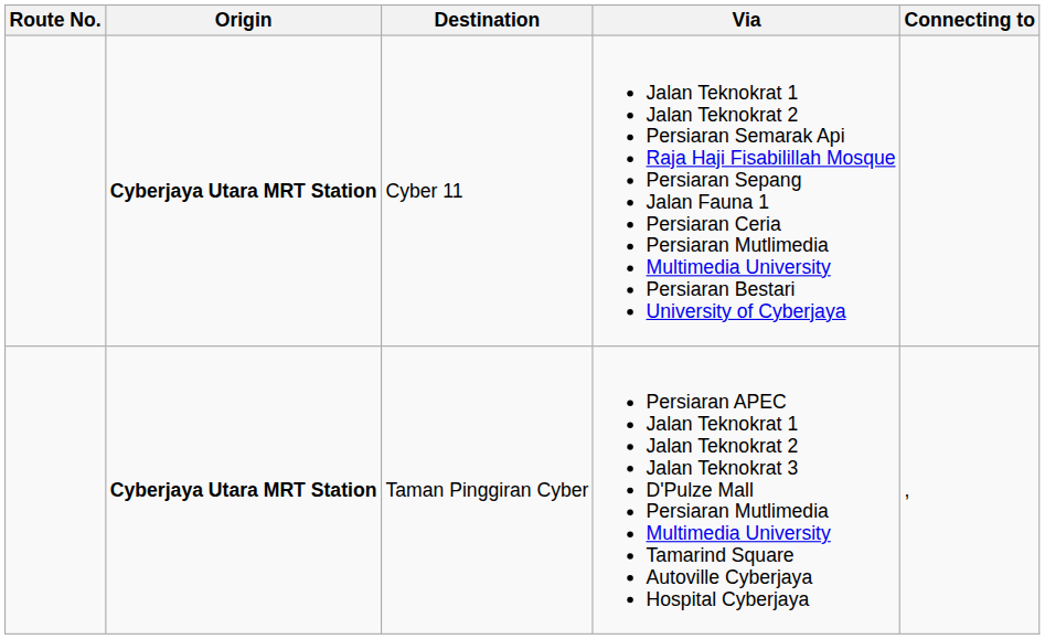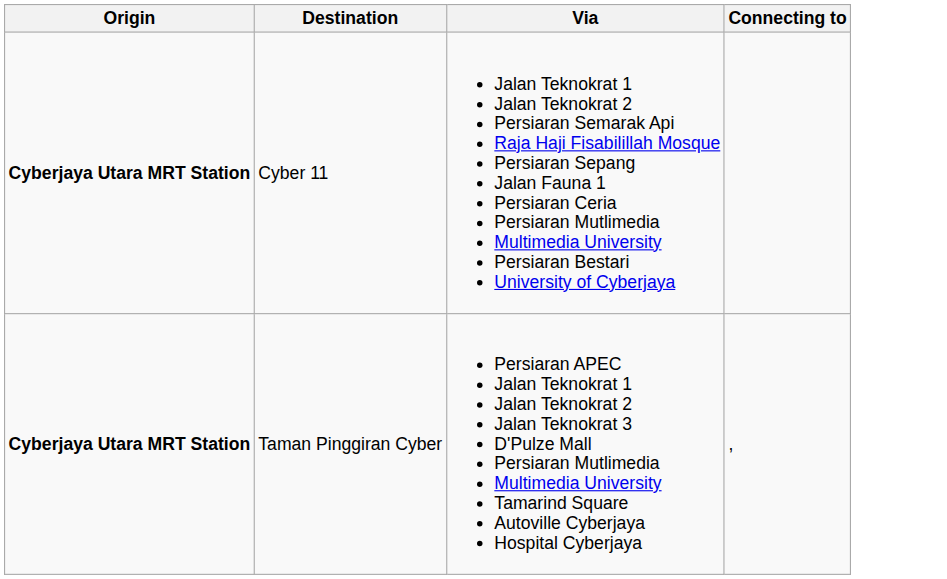 <table class="wikitable">
 <tr>
-<th>Route No.</th>
 <th>Origin</th>
 <th>Destination</th>
 <th>Via</th>
 <th>Connecting to</th>
 </tr>
 <tr>
-<td></td>
 <td> <strong>Cyberjaya Utara MRT Station</strong></td>
 <td>Cyber 11</td>
 <td><br><ul><li>Jalan Teknokrat 1</li><li>Jalan Teknokrat 2</li><li>Persiaran Semarak Api</li><li><a href='#'>Raja Haji Fisabilillah Mosque</a></li><li>Persiaran Sepang</li><li>Jalan Fauna 1</li><li>Persiaran Ceria</li><li>Persiaran Mutlimedia</li><li><a href='#'>Multimedia University</a></li><li>Persiaran Bestari</li><li><a href='#'>University of Cyberjaya</a></li></ul></td>
 <td>  </td>
 </tr>
 <tr>
-<td></td>
 <td> <strong>Cyberjaya Utara MRT Station</strong></td>
 <td>Taman Pinggiran Cyber</td>
 <td><br><ul><li>Persiaran APEC</li><li>Jalan Teknokrat 1</li><li>Jalan Teknokrat 2</li><li>Jalan Teknokrat 3</li><li>D'Pulze Mall</li><li>Persiaran Mutlimedia</li><li><a href='#'>Multimedia University</a></li><li>Tamarind Square</li><li>Autoville Cyberjaya</li><li>Hospital Cyberjaya</li></ul></td>
 <td>  , </td>
 </tr>
 </table>
